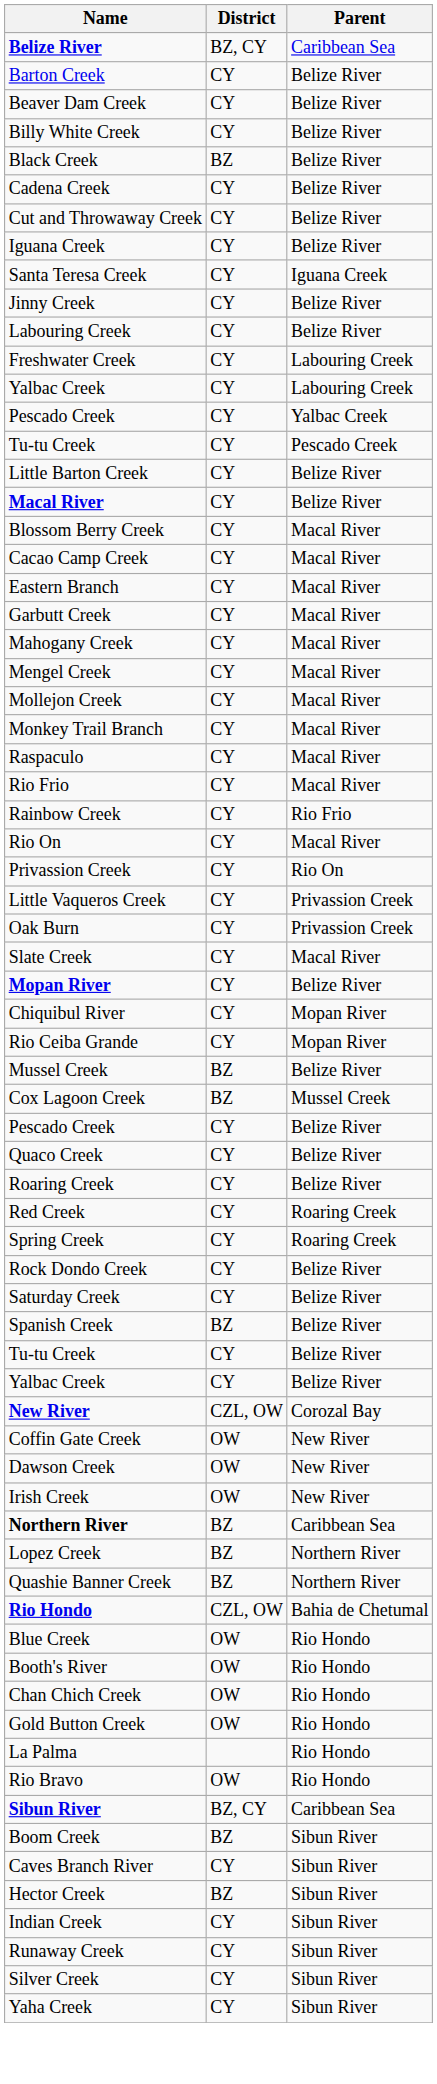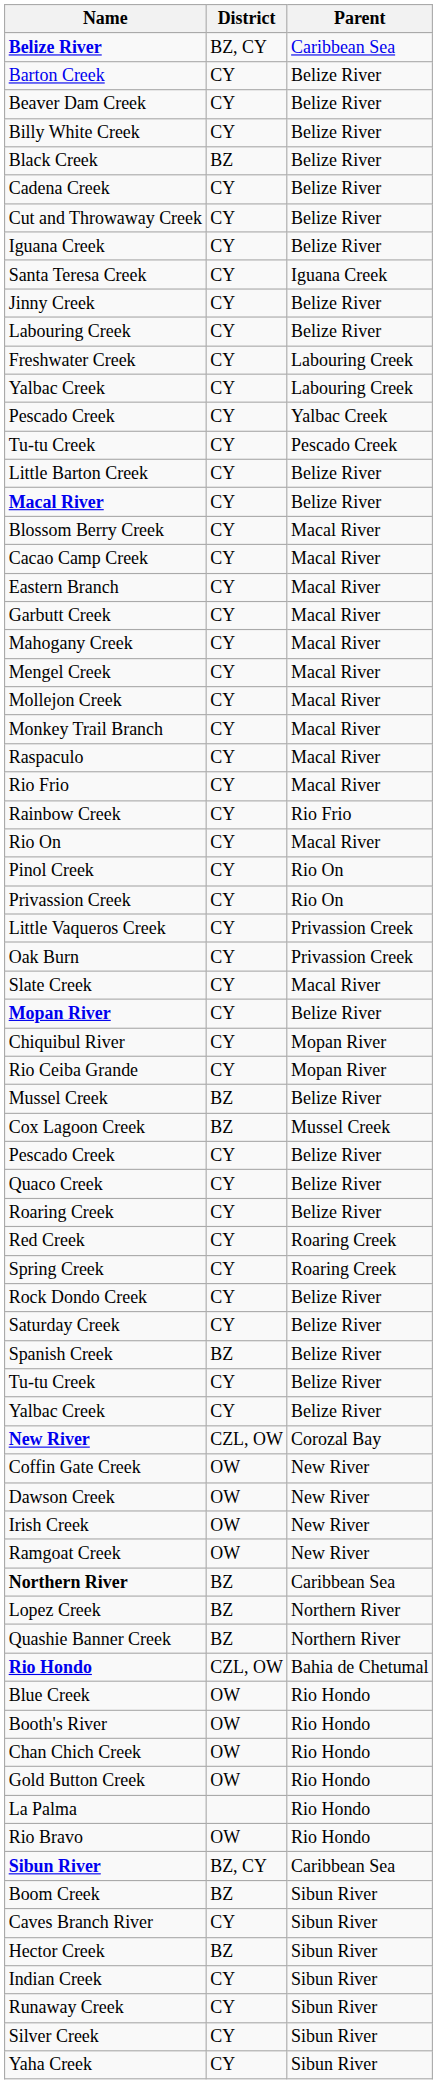 <table class="wikitable sortable">
 <tr>
 <th>Name</th>
 <th>District</th>
 <th>Parent</th>
 </tr>
 <tr>
 <td><strong><a href='#'>Belize River</a></strong></td>
 <td>BZ, CY</td>
 <td><a href='#'>Caribbean Sea</a></td>
 </tr>
 <tr>
 <td><a href='#'>Barton Creek</a></td>
 <td>CY</td>
 <td>Belize River</td>
 </tr>
 <tr>
 <td>Beaver Dam Creek</td>
 <td>CY</td>
 <td>Belize River</td>
 </tr>
 <tr>
 <td>Billy White Creek</td>
 <td>CY</td>
 <td>Belize River</td>
 </tr>
 <tr>
 <td>Black Creek</td>
 <td>BZ</td>
 <td>Belize River</td>
 </tr>
 <tr>
 <td>Cadena Creek</td>
 <td>CY</td>
 <td>Belize River</td>
 </tr>
 <tr>
 <td>Cut and Throwaway Creek</td>
 <td>CY</td>
 <td>Belize River</td>
 </tr>
 <tr>
 <td>Iguana Creek</td>
 <td>CY</td>
 <td>Belize River</td>
 </tr>
 <tr>
 <td>Santa Teresa Creek</td>
 <td>CY</td>
 <td>Iguana Creek</td>
 </tr>
 <tr>
 <td>Jinny Creek</td>
 <td>CY</td>
 <td>Belize River</td>
 </tr>
 <tr>
 <td>Labouring Creek</td>
 <td>CY</td>
 <td>Belize River</td>
 </tr>
 <tr>
 <td>Freshwater Creek</td>
 <td>CY</td>
 <td>Labouring Creek</td>
 </tr>
 <tr>
 <td>Yalbac Creek</td>
 <td>CY</td>
 <td>Labouring Creek</td>
 </tr>
 <tr>
 <td>Pescado Creek</td>
 <td>CY</td>
 <td>Yalbac Creek</td>
 </tr>
 <tr>
 <td>Tu-tu Creek</td>
 <td>CY</td>
 <td>Pescado Creek</td>
 </tr>
 <tr>
 <td>Little Barton Creek</td>
 <td>CY</td>
 <td>Belize River</td>
 </tr>
 <tr>
 <td><strong><a href='#'>Macal River</a></strong></td>
 <td>CY</td>
 <td>Belize River</td>
 </tr>
 <tr>
 <td>Blossom Berry Creek</td>
 <td>CY</td>
 <td>Macal River</td>
 </tr>
 <tr>
 <td>Cacao Camp Creek</td>
 <td>CY</td>
 <td>Macal River</td>
 </tr>
 <tr>
 <td>Eastern Branch</td>
 <td>CY</td>
 <td>Macal River</td>
 </tr>
 <tr>
 <td>Garbutt Creek</td>
 <td>CY</td>
 <td>Macal River</td>
 </tr>
 <tr>
 <td>Mahogany Creek</td>
 <td>CY</td>
 <td>Macal River</td>
 </tr>
 <tr>
 <td>Mengel Creek</td>
 <td>CY</td>
 <td>Macal River</td>
 </tr>
 <tr>
 <td>Mollejon Creek</td>
 <td>CY</td>
 <td>Macal River</td>
 </tr>
 <tr>
 <td>Monkey Trail Branch</td>
 <td>CY</td>
 <td>Macal River</td>
 </tr>
 <tr>
 <td>Raspaculo</td>
 <td>CY</td>
 <td>Macal River</td>
 </tr>
 <tr>
 <td>Rio Frio</td>
 <td>CY</td>
 <td>Macal River</td>
 </tr>
 <tr>
 <td>Rainbow Creek</td>
 <td>CY</td>
 <td>Rio Frio</td>
 </tr>
 <tr>
 <td>Rio On</td>
 <td>CY</td>
 <td>Macal River</td>
 </tr>
 <tr>
+<td>Pinol Creek</td>
+<td>CY</td>
+<td>Rio On</td>
+</tr>
+<tr>
 <td>Privassion Creek</td>
 <td>CY</td>
 <td>Rio On</td>
 </tr>
 <tr>
 <td>Little Vaqueros Creek</td>
 <td>CY</td>
 <td>Privassion Creek</td>
 </tr>
 <tr>
 <td>Oak Burn</td>
 <td>CY</td>
 <td>Privassion Creek</td>
 </tr>
 <tr>
 <td>Slate Creek</td>
 <td>CY</td>
 <td>Macal River</td>
 </tr>
 <tr>
 <td><strong><a href='#'>Mopan River</a></strong></td>
 <td>CY</td>
 <td>Belize River</td>
 </tr>
 <tr>
 <td>Chiquibul River</td>
 <td>CY</td>
 <td>Mopan River</td>
 </tr>
 <tr>
 <td>Rio Ceiba Grande</td>
 <td>CY</td>
 <td>Mopan River</td>
 </tr>
 <tr>
 <td>Mussel Creek</td>
 <td>BZ</td>
 <td>Belize River</td>
 </tr>
 <tr>
 <td>Cox Lagoon Creek</td>
 <td>BZ</td>
 <td>Mussel Creek</td>
 </tr>
 <tr>
 <td>Pescado Creek</td>
 <td>CY</td>
 <td>Belize River</td>
 </tr>
 <tr>
 <td>Quaco Creek</td>
 <td>CY</td>
 <td>Belize River</td>
 </tr>
 <tr>
 <td>Roaring Creek</td>
 <td>CY</td>
 <td>Belize River</td>
 </tr>
 <tr>
 <td>Red Creek</td>
 <td>CY</td>
 <td>Roaring Creek</td>
 </tr>
 <tr>
 <td>Spring Creek</td>
 <td>CY</td>
 <td>Roaring Creek</td>
 </tr>
 <tr>
 <td>Rock Dondo Creek</td>
 <td>CY</td>
 <td>Belize River</td>
 </tr>
 <tr>
 <td>Saturday Creek</td>
 <td>CY</td>
 <td>Belize River</td>
 </tr>
 <tr>
 <td>Spanish Creek</td>
 <td>BZ</td>
 <td>Belize River</td>
 </tr>
 <tr>
 <td>Tu-tu Creek</td>
 <td>CY</td>
 <td>Belize River</td>
 </tr>
 <tr>
 <td>Yalbac Creek</td>
 <td>CY</td>
 <td>Belize River</td>
 </tr>
 <tr>
 <td><strong><a href='#'>New River</a></strong></td>
 <td>CZL, OW</td>
 <td>Corozal Bay</td>
 </tr>
 <tr>
 <td>Coffin Gate Creek</td>
 <td>OW</td>
 <td>New River</td>
 </tr>
 <tr>
 <td>Dawson Creek</td>
 <td>OW</td>
 <td>New River</td>
 </tr>
 <tr>
 <td>Irish Creek</td>
 <td>OW</td>
 <td>New River</td>
 </tr>
 <tr>
+<td>Ramgoat Creek</td>
+<td>OW</td>
+<td>New River</td>
+</tr>
+<tr>
 <td><strong>Northern River</strong></td>
 <td>BZ</td>
 <td>Caribbean Sea</td>
 </tr>
 <tr>
 <td>Lopez Creek</td>
 <td>BZ</td>
 <td>Northern River</td>
 </tr>
 <tr>
 <td>Quashie Banner Creek</td>
 <td>BZ</td>
 <td>Northern River</td>
 </tr>
 <tr>
 <td><strong><a href='#'>Rio Hondo</a></strong></td>
 <td>CZL, OW</td>
 <td>Bahia de Chetumal</td>
 </tr>
 <tr>
 <td>Blue Creek</td>
 <td>OW</td>
 <td>Rio Hondo</td>
 </tr>
 <tr>
 <td>Booth's River</td>
 <td>OW</td>
 <td>Rio Hondo</td>
 </tr>
 <tr>
 <td>Chan Chich Creek</td>
 <td>OW</td>
 <td>Rio Hondo</td>
 </tr>
 <tr>
 <td>Gold Button Creek</td>
 <td>OW</td>
 <td>Rio Hondo</td>
 </tr>
 <tr>
 <td>La Palma</td>
 <td></td>
 <td>Rio Hondo</td>
 </tr>
 <tr>
 <td>Rio Bravo</td>
 <td>OW</td>
 <td>Rio Hondo</td>
 </tr>
 <tr>
 <td><strong><a href='#'>Sibun River</a></strong></td>
 <td>BZ, CY</td>
 <td>Caribbean Sea</td>
 </tr>
 <tr>
 <td>Boom Creek</td>
 <td>BZ</td>
 <td>Sibun River</td>
 </tr>
 <tr>
 <td>Caves Branch River</td>
 <td>CY</td>
 <td>Sibun River</td>
 </tr>
 <tr>
 <td>Hector Creek</td>
 <td>BZ</td>
 <td>Sibun River</td>
 </tr>
 <tr>
 <td>Indian Creek</td>
 <td>CY</td>
 <td>Sibun River</td>
 </tr>
 <tr>
 <td>Runaway Creek</td>
 <td>CY</td>
 <td>Sibun River</td>
 </tr>
 <tr>
 <td>Silver Creek</td>
 <td>CY</td>
 <td>Sibun River</td>
 </tr>
 <tr>
 <td>Yaha Creek</td>
 <td>CY</td>
 <td>Sibun River</td>
 </tr>
 </table>
